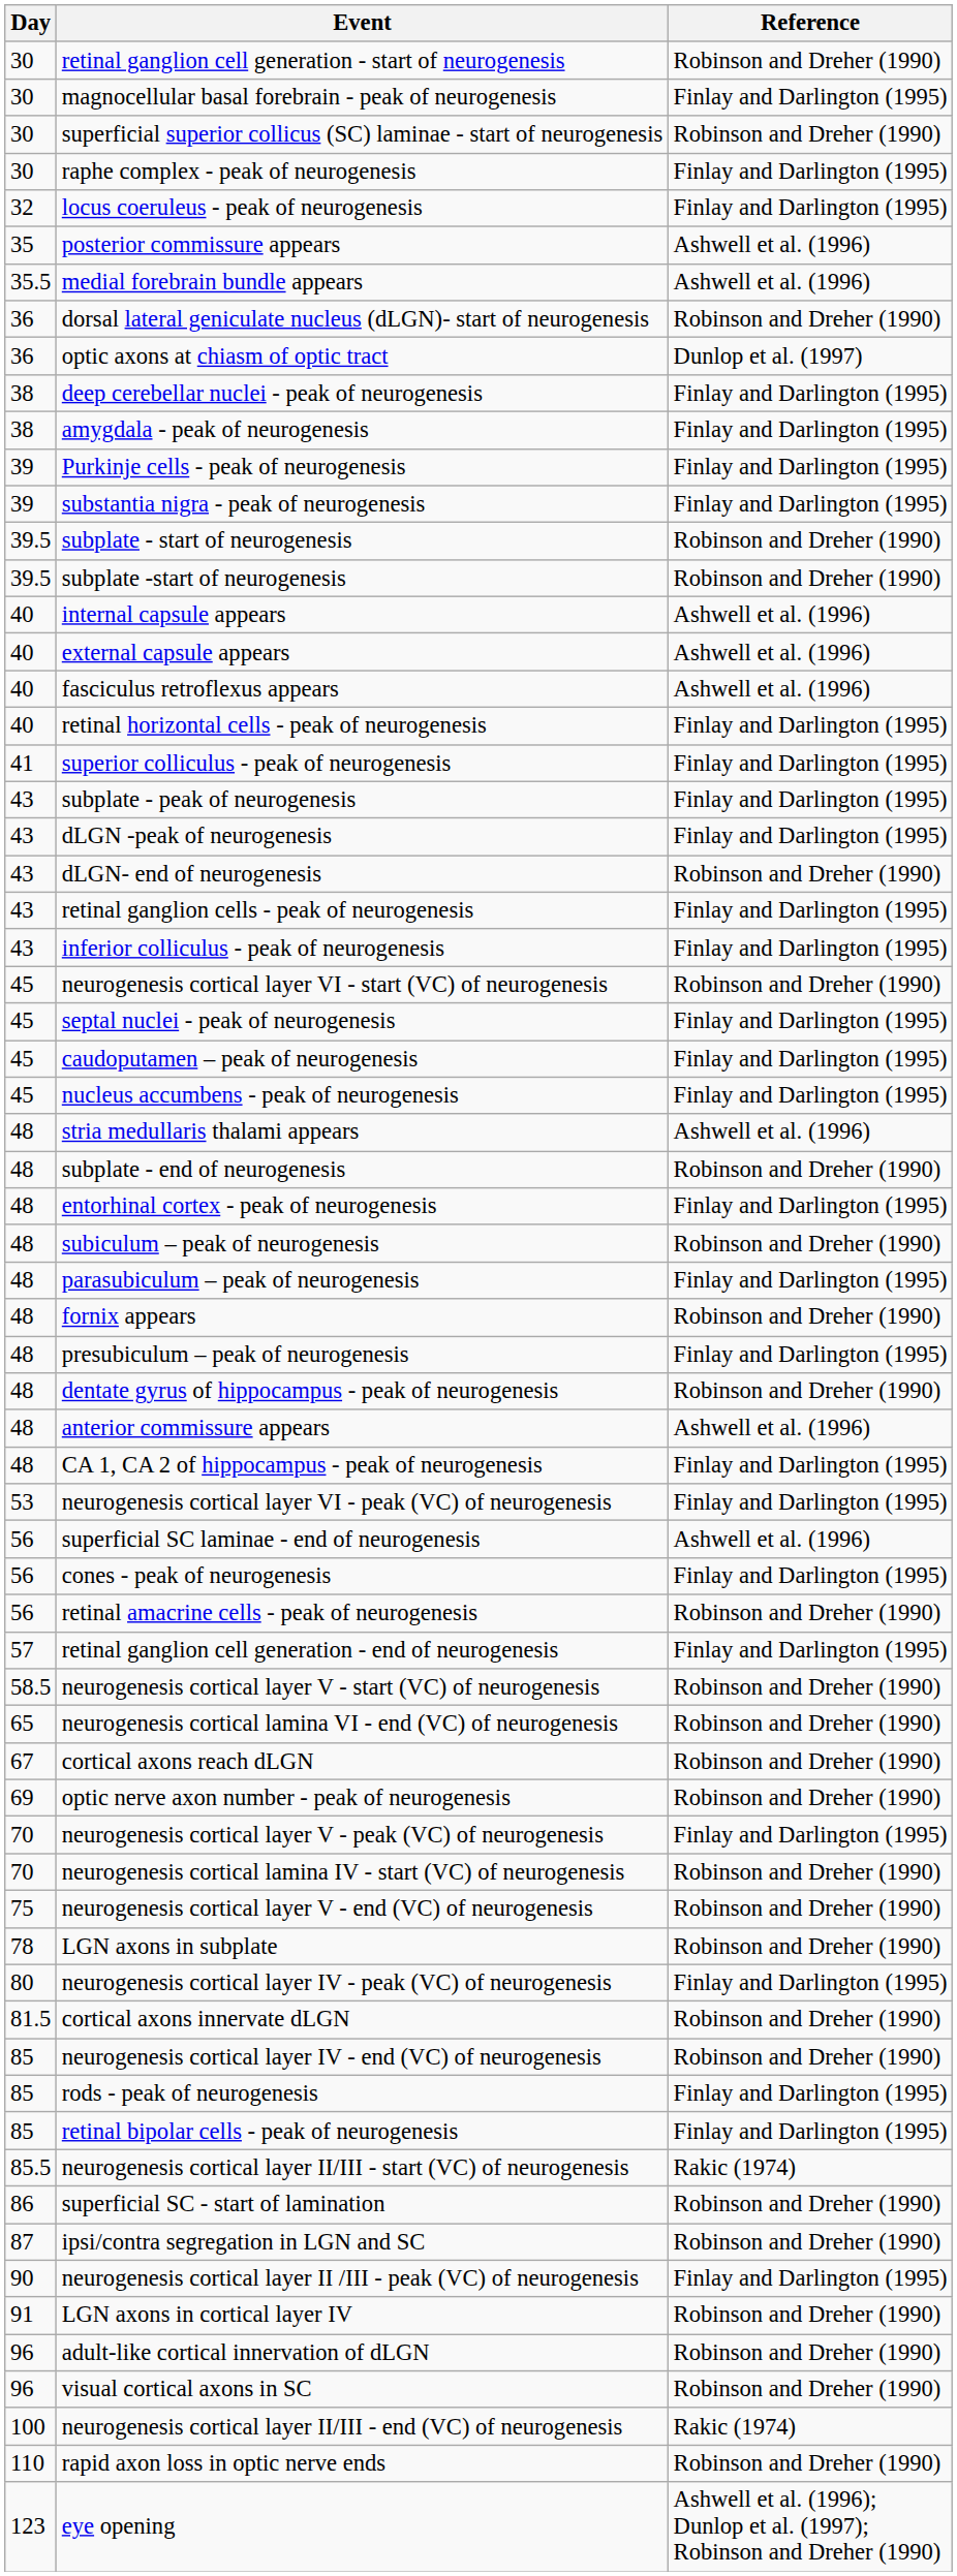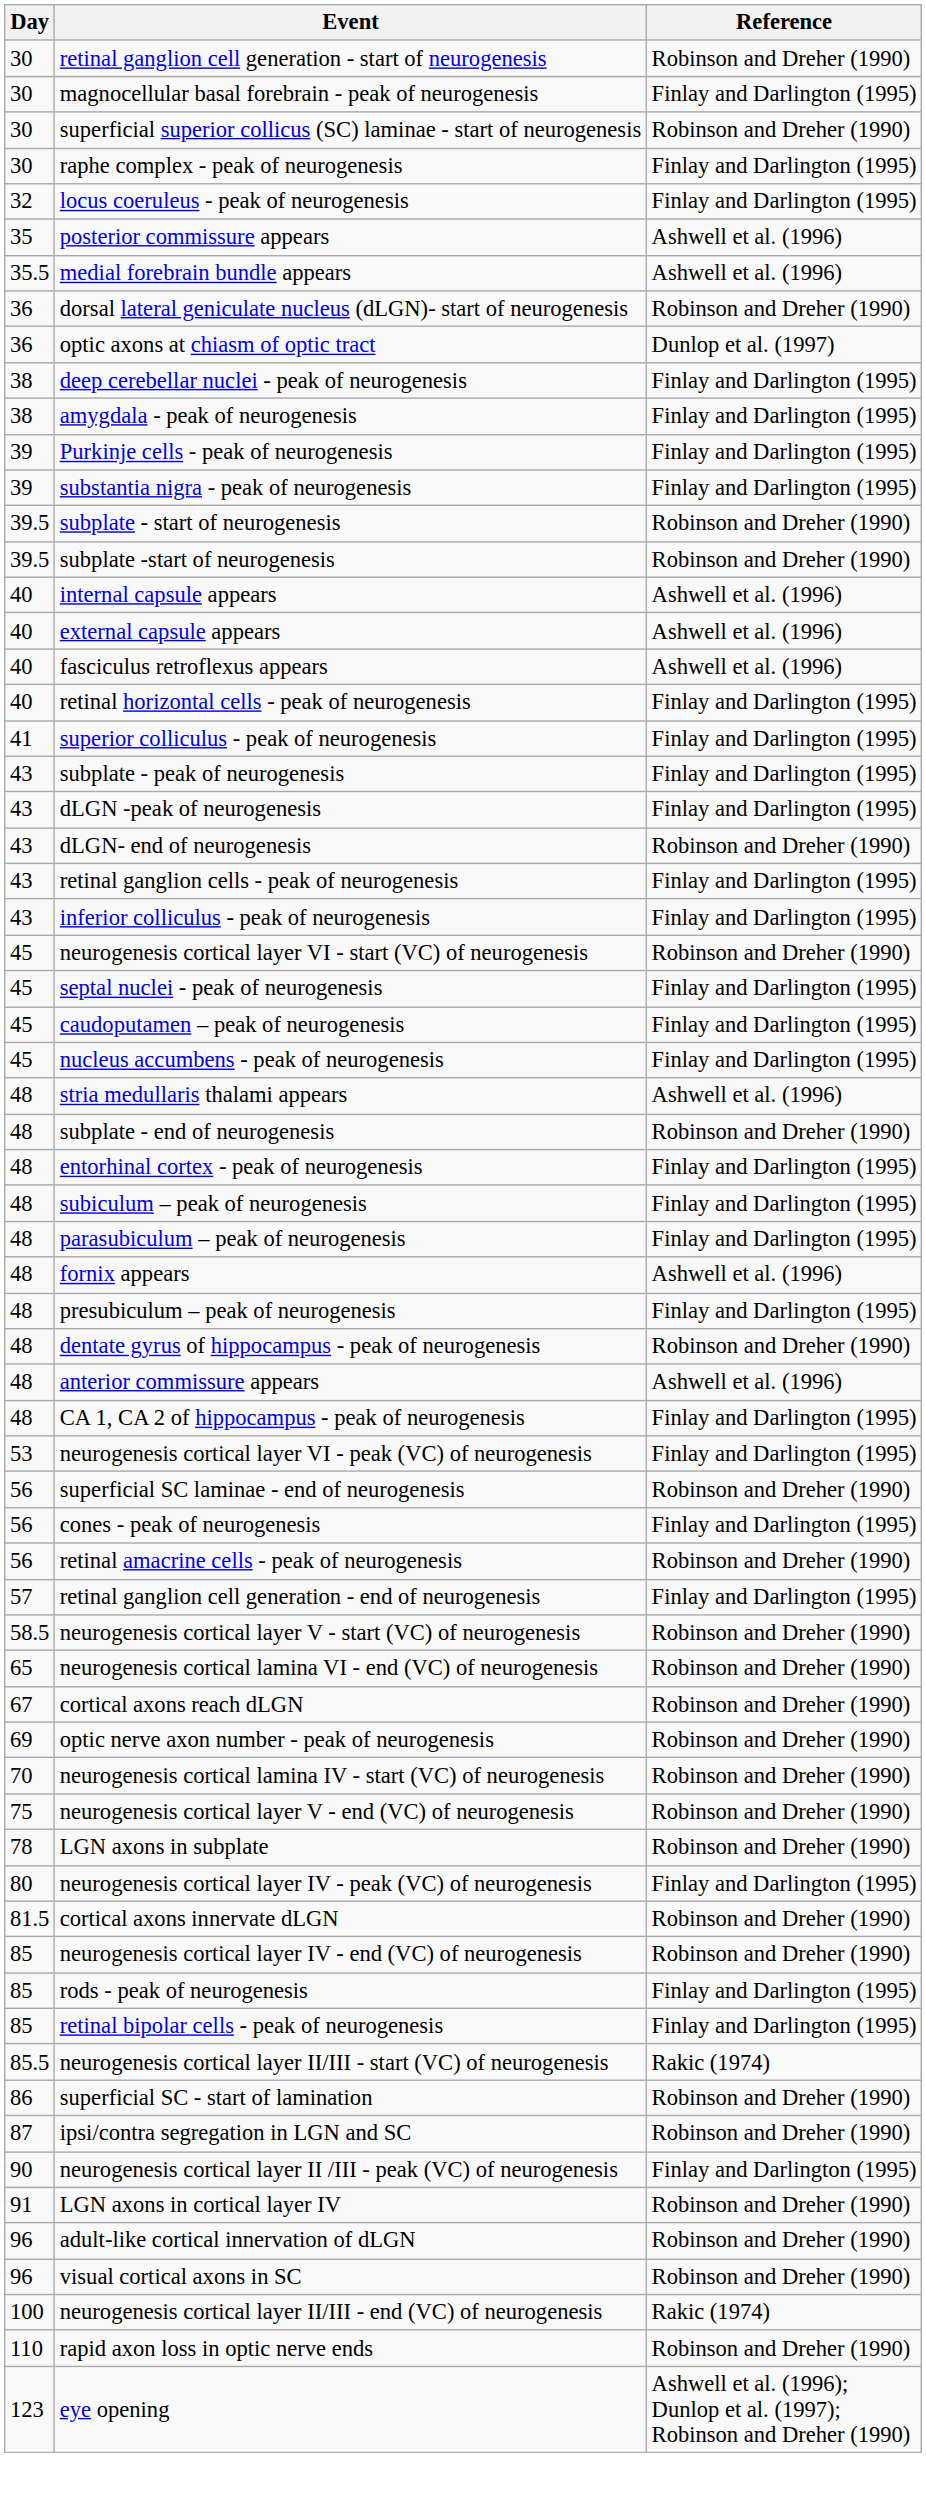 <table class="wikitable">
 <tr>
 <th>Day</th>
 <th>Event</th>
 <th>Reference</th>
 </tr>
 <tr>
 <td>30</td>
 <td><a href='#'>retinal ganglion cell</a> generation - start of <a href='#'>neurogenesis</a></td>
 <td>Robinson and Dreher (1990)</td>
 </tr>
 <tr>
 <td>30</td>
 <td>magnocellular basal forebrain - peak of neurogenesis</td>
 <td>Finlay and Darlington (1995)</td>
 </tr>
 <tr>
 <td>30</td>
 <td>superficial <a href='#'>superior collicus</a> (SC) laminae - start of neurogenesis</td>
 <td>Robinson and Dreher (1990)</td>
 </tr>
 <tr>
 <td>30</td>
 <td>raphe complex - peak of neurogenesis</td>
 <td>Finlay and Darlington (1995)</td>
 </tr>
 <tr>
 <td>32</td>
 <td><a href='#'>locus coeruleus</a> - peak of neurogenesis</td>
 <td>Finlay and Darlington (1995)</td>
 </tr>
 <tr>
 <td>35</td>
 <td><a href='#'>posterior commissure</a> appears</td>
 <td>Ashwell et al. (1996)</td>
 </tr>
 <tr>
 <td>35.5</td>
 <td><a href='#'>medial forebrain bundle</a> appears</td>
 <td>Ashwell et al. (1996)</td>
 </tr>
 <tr>
 <td>36</td>
 <td>dorsal <a href='#'>lateral geniculate nucleus</a> (dLGN)- start of neurogenesis</td>
 <td>Robinson and Dreher (1990)</td>
 </tr>
 <tr>
 <td>36</td>
 <td>optic axons at <a href='#'> chiasm of optic tract</a></td>
 <td>Dunlop et al. (1997)</td>
 </tr>
 <tr>
 <td>38</td>
 <td><a href='#'>deep cerebellar nuclei</a> - peak of neurogenesis</td>
 <td>Finlay and Darlington (1995)</td>
 </tr>
 <tr>
 <td>38</td>
 <td><a href='#'>amygdala</a> - peak of neurogenesis</td>
 <td>Finlay and Darlington (1995)</td>
 </tr>
 <tr>
 <td>39</td>
 <td><a href='#'>Purkinje cells</a> - peak of neurogenesis</td>
 <td>Finlay and Darlington (1995)</td>
 </tr>
 <tr>
 <td>39</td>
 <td><a href='#'>substantia nigra</a> - peak of neurogenesis</td>
 <td>Finlay and Darlington (1995)</td>
 </tr>
 <tr>
 <td>39.5</td>
 <td><a href='#'>subplate</a> - start of neurogenesis</td>
 <td>Robinson and Dreher (1990)</td>
 </tr>
 <tr>
 <td>39.5</td>
 <td>subplate -start of neurogenesis</td>
 <td>Robinson and Dreher (1990)</td>
 </tr>
 <tr>
 <td>40</td>
 <td><a href='#'>internal capsule</a> appears</td>
 <td>Ashwell et al. (1996)</td>
 </tr>
 <tr>
 <td>40</td>
 <td><a href='#'>external capsule</a> appears</td>
 <td>Ashwell et al. (1996)</td>
 </tr>
 <tr>
 <td>40</td>
 <td>fasciculus retroflexus appears</td>
 <td>Ashwell et al. (1996)</td>
 </tr>
 <tr>
 <td>40</td>
 <td>retinal <a href='#'>horizontal cells</a> - peak of neurogenesis</td>
 <td>Finlay and Darlington (1995)</td>
 </tr>
 <tr>
 <td>41</td>
 <td><a href='#'>superior colliculus</a> - peak of neurogenesis</td>
 <td>Finlay and Darlington (1995)</td>
 </tr>
 <tr>
 <td>43</td>
 <td>subplate - peak of neurogenesis</td>
 <td>Finlay and Darlington (1995)</td>
 </tr>
 <tr>
 <td>43</td>
 <td>dLGN -peak of neurogenesis</td>
 <td>Finlay and Darlington (1995)</td>
 </tr>
 <tr>
 <td>43</td>
 <td>dLGN- end of neurogenesis</td>
 <td>Robinson and Dreher (1990)</td>
 </tr>
 <tr>
 <td>43</td>
 <td>retinal ganglion cells - peak of neurogenesis</td>
 <td>Finlay and Darlington (1995)</td>
 </tr>
 <tr>
 <td>43</td>
 <td><a href='#'>inferior colliculus</a> - peak of neurogenesis</td>
 <td>Finlay and Darlington (1995)</td>
 </tr>
 <tr>
 <td>45</td>
 <td>neurogenesis cortical layer VI - start (VC) of neurogenesis</td>
 <td>Robinson and Dreher (1990)</td>
 </tr>
 <tr>
 <td>45</td>
 <td><a href='#'>septal nuclei</a> - peak of neurogenesis</td>
 <td>Finlay and Darlington (1995)</td>
 </tr>
 <tr>
 <td>45</td>
 <td><a href='#'> caudoputamen</a> – peak of neurogenesis</td>
 <td>Finlay and Darlington (1995)</td>
 </tr>
 <tr>
 <td>45</td>
 <td><a href='#'>nucleus accumbens</a> - peak of neurogenesis</td>
 <td>Finlay and Darlington (1995)</td>
 </tr>
 <tr>
 <td>48</td>
 <td><a href='#'>stria medullaris</a> thalami appears</td>
 <td>Ashwell et al. (1996)</td>
 </tr>
 <tr>
 <td>48</td>
 <td>subplate - end of neurogenesis</td>
 <td>Robinson and Dreher (1990)</td>
 </tr>
 <tr>
 <td>48</td>
 <td><a href='#'>entorhinal cortex</a> - peak of neurogenesis</td>
 <td>Finlay and Darlington (1995)</td>
 </tr>
 <tr>
 <td>48</td>
 <td><a href='#'>subiculum</a> – peak of neurogenesis</td>
-<td>Robinson and Dreher (1990)</td>
+<td>Finlay and Darlington (1995)</td>
 </tr>
 <tr>
 <td>48</td>
 <td><a href='#'>parasubiculum</a> – peak of neurogenesis</td>
 <td>Finlay and Darlington (1995)</td>
 </tr>
 <tr>
 <td>48</td>
 <td><a href='#'>fornix</a> appears</td>
-<td>Robinson and Dreher (1990)</td>
+<td>Ashwell et al. (1996)</td>
 </tr>
 <tr>
 <td>48</td>
 <td>presubiculum – peak of neurogenesis</td>
 <td>Finlay and Darlington (1995)</td>
 </tr>
 <tr>
 <td>48</td>
 <td><a href='#'>dentate gyrus</a> of <a href='#'>hippocampus</a> - peak of neurogenesis</td>
 <td>Robinson and Dreher (1990)</td>
 </tr>
 <tr>
 <td>48</td>
 <td><a href='#'>anterior commissure</a> appears</td>
 <td>Ashwell et al. (1996)</td>
 </tr>
 <tr>
 <td>48</td>
 <td>CA 1, CA 2 of <a href='#'>hippocampus</a> - peak of neurogenesis</td>
 <td>Finlay and Darlington (1995)</td>
 </tr>
 <tr>
 <td>53</td>
 <td>neurogenesis cortical layer VI - peak (VC) of neurogenesis</td>
 <td>Finlay and Darlington (1995)</td>
 </tr>
 <tr>
 <td>56</td>
 <td>superficial SC laminae - end of neurogenesis</td>
-<td>Ashwell et al. (1996)</td>
+<td>Robinson and Dreher (1990)</td>
 </tr>
 <tr>
 <td>56</td>
 <td>cones - peak of neurogenesis</td>
 <td>Finlay and Darlington (1995)</td>
 </tr>
 <tr>
 <td>56</td>
 <td>retinal <a href='#'>amacrine cells</a> - peak of neurogenesis</td>
 <td>Robinson and Dreher (1990)</td>
 </tr>
 <tr>
 <td>57</td>
 <td>retinal ganglion cell generation - end of neurogenesis</td>
 <td>Finlay and Darlington (1995)</td>
 </tr>
 <tr>
 <td>58.5</td>
 <td>neurogenesis cortical layer V - start (VC) of neurogenesis</td>
 <td>Robinson and Dreher (1990)</td>
 </tr>
 <tr>
 <td>65</td>
 <td>neurogenesis cortical lamina VI - end (VC) of neurogenesis</td>
 <td>Robinson and Dreher (1990)</td>
 </tr>
 <tr>
 <td>67</td>
 <td>cortical axons reach dLGN</td>
 <td>Robinson and Dreher (1990)</td>
 </tr>
 <tr>
 <td>69</td>
 <td>optic nerve axon number - peak of neurogenesis</td>
 <td>Robinson and Dreher (1990)</td>
-</tr>
-<tr>
-<td>70</td>
-<td>neurogenesis cortical layer V - peak (VC) of neurogenesis</td>
-<td>Finlay and Darlington (1995)</td>
 </tr>
 <tr>
 <td>70</td>
 <td>neurogenesis cortical lamina IV - start (VC) of neurogenesis</td>
 <td>Robinson and Dreher (1990)</td>
 </tr>
 <tr>
 <td>75</td>
 <td>neurogenesis cortical layer V - end (VC) of neurogenesis</td>
 <td>Robinson and Dreher (1990)</td>
 </tr>
 <tr>
 <td>78</td>
 <td>LGN axons in subplate</td>
 <td>Robinson and Dreher (1990)</td>
 </tr>
 <tr>
 <td>80</td>
 <td>neurogenesis cortical layer IV - peak (VC) of neurogenesis</td>
 <td>Finlay and Darlington (1995)</td>
 </tr>
 <tr>
 <td>81.5</td>
 <td>cortical axons innervate dLGN</td>
 <td>Robinson and Dreher (1990)</td>
 </tr>
 <tr>
 <td>85</td>
 <td>neurogenesis cortical layer IV - end (VC) of neurogenesis</td>
 <td>Robinson and Dreher (1990)</td>
 </tr>
 <tr>
 <td>85</td>
 <td>rods - peak of neurogenesis</td>
 <td>Finlay and Darlington (1995)</td>
 </tr>
 <tr>
 <td>85</td>
 <td><a href='#'> retinal bipolar cells</a> - peak of neurogenesis</td>
 <td>Finlay and Darlington (1995)</td>
 </tr>
 <tr>
 <td>85.5</td>
 <td>neurogenesis cortical layer II/III - start (VC) of neurogenesis</td>
 <td>Rakic (1974)</td>
 </tr>
 <tr>
 <td>86</td>
 <td>superficial SC - start of lamination</td>
 <td>Robinson and Dreher (1990)</td>
 </tr>
 <tr>
 <td>87</td>
 <td>ipsi/contra segregation in LGN and SC</td>
 <td>Robinson and Dreher (1990)</td>
 </tr>
 <tr>
 <td>90</td>
 <td>neurogenesis cortical layer II /III - peak (VC) of neurogenesis</td>
 <td>Finlay and Darlington (1995)</td>
 </tr>
 <tr>
 <td>91</td>
 <td>LGN axons in cortical layer IV</td>
 <td>Robinson and Dreher (1990)</td>
 </tr>
 <tr>
 <td>96</td>
 <td>adult-like cortical innervation of dLGN</td>
 <td>Robinson and Dreher (1990)</td>
 </tr>
 <tr>
 <td>96</td>
 <td>visual cortical axons in SC</td>
 <td>Robinson and Dreher (1990)</td>
 </tr>
 <tr>
 <td>100</td>
 <td>neurogenesis cortical layer II/III - end (VC) of neurogenesis</td>
 <td>Rakic (1974)</td>
 </tr>
 <tr>
 <td>110</td>
 <td>rapid axon loss in optic nerve ends</td>
 <td>Robinson and Dreher (1990)</td>
 </tr>
 <tr>
 <td>123</td>
 <td><a href='#'>eye</a> opening</td>
 <td>Ashwell et al. (1996);<br>Dunlop et al. (1997);<br>Robinson and Dreher (1990)</td>
 </tr>
 </table>
